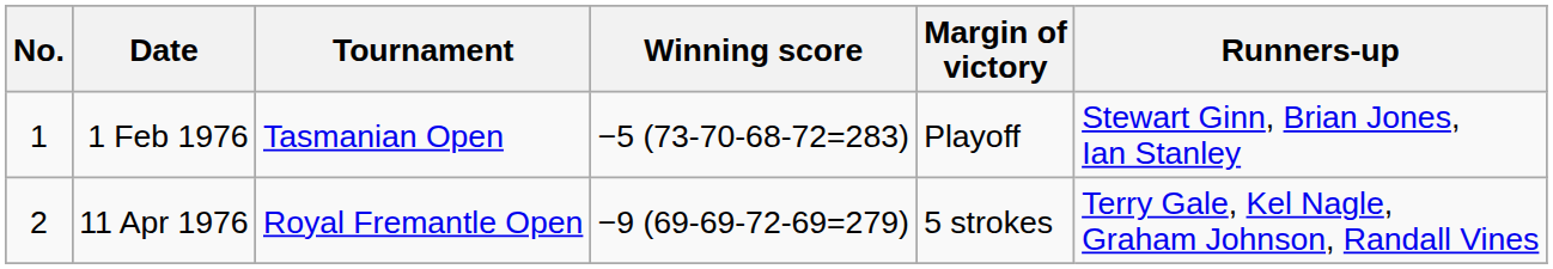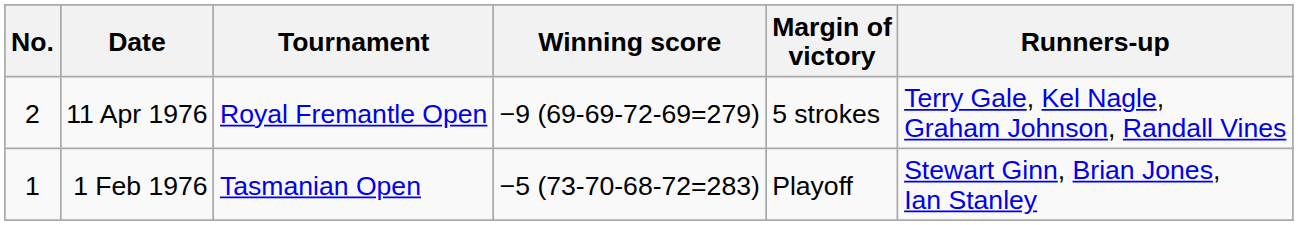 <table class="wikitable" style="font-size:95%;">
 <tr>
 <th>No.</th>
 <th>Date</th>
 <th>Tournament</th>
 <th>Winning score</th>
 <th>Margin of<br>victory</th>
 <th>Runners-up</th>
 </tr>
 <tr>
+<td align=center>2</td>
+<td align=right>11 Apr 1976</td>
+<td><a href='#'>Royal Fremantle Open</a></td>
+<td>−9 (69-69-72-69=279)</td>
+<td>5 strokes</td>
+<td> <a href='#'>Terry Gale</a>,  <a href='#'>Kel Nagle</a>,<br> <a href='#'>Graham Johnson</a>,  <a href='#'>Randall Vines</a></td>
+</tr>
+<tr>
 <td align=center>1</td>
 <td align=right>1 Feb 1976</td>
 <td><a href='#'>Tasmanian Open</a></td>
 <td>−5 (73-70-68-72=283)</td>
 <td>Playoff</td>
 <td> <a href='#'>Stewart Ginn</a>,  <a href='#'>Brian Jones</a>,<br> <a href='#'>Ian Stanley</a></td>
 </tr>
-<tr>
-<td align=center>2</td>
-<td align=right>11 Apr 1976</td>
-<td><a href='#'>Royal Fremantle Open</a></td>
-<td>−9 (69-69-72-69=279)</td>
-<td>5 strokes</td>
-<td> <a href='#'>Terry Gale</a>,  <a href='#'>Kel Nagle</a>,<br> <a href='#'>Graham Johnson</a>,  <a href='#'>Randall Vines</a></td>
-</tr>
 </table>
